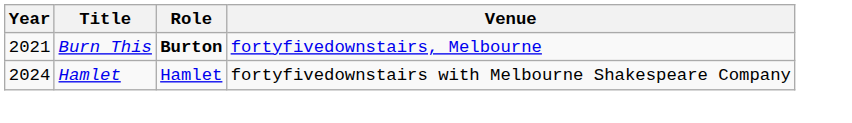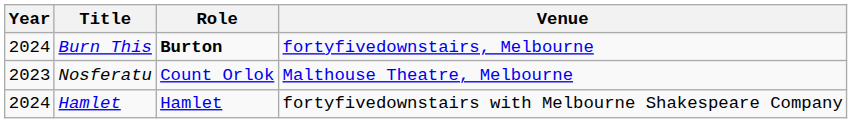 <table class="wikitable">
 <tr>
 <th>Year</th>
 <th>Title</th>
 <th>Role</th>
 <th>Venue</th>
 </tr>
 <tr>
-<td>2021</td>
+<td>2024</td>
 <td><em><a href='#'>Burn This</a></em></td>
 <td><strong>Burton</strong></td>
 <td><a href='#'>fortyfivedownstairs, Melbourne</a></td>
+</tr>
+<tr>
+<td>2023</td>
+<td><em>Nosferatu</em></td>
+<td><a href='#'>Count Orlok</a></td>
+<td><a href='#'>Malthouse Theatre, Melbourne</a></td>
 </tr>
 <tr>
 <td>2024</td>
 <td><em><a href='#'>Hamlet</a></em></td>
 <td><a href='#'>Hamlet</a></td>
 <td>fortyfivedownstairs with Melbourne Shakespeare Company</td>
 </tr>
 </table>
